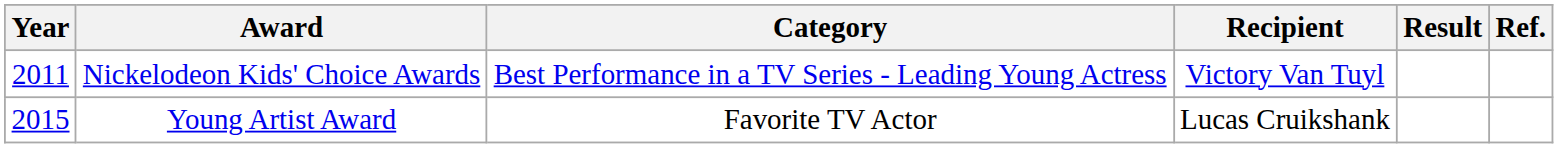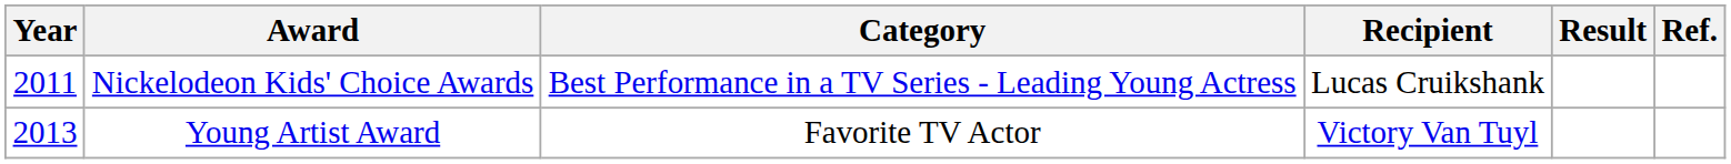 <table class="wikitable" rowspan="6;" style="text-align:center; background:#fff;">
 <tr>
 <th>Year</th>
 <th>Award</th>
 <th>Category</th>
 <th>Recipient</th>
 <th>Result</th>
 <th>Ref.</th>
 </tr>
 <tr>
 <td><a href='#'>2011</a></td>
 <td><a href='#'>Nickelodeon Kids' Choice Awards</a></td>
 <td><a href='#'>Best Performance in a TV Series - Leading Young Actress</a></td>
+<td>Lucas Cruikshank</td>
+<td></td>
+<td></td>
+</tr>
+<tr>
+<td><a href='#'>2013</a></td>
+<td><a href='#'>Young Artist Award</a></td>
+<td>Favorite TV Actor</td>
 <td><a href='#'>Victory Van Tuyl</a></td>
 <td></td>
 <td></td>
 </tr>
-<tr>
-<td><a href='#'>2015</a></td>
-<td><a href='#'>Young Artist Award</a></td>
-<td>Favorite TV Actor</td>
-<td>Lucas Cruikshank</td>
-<td></td>
-<td></td>
-</tr>
 </table>
